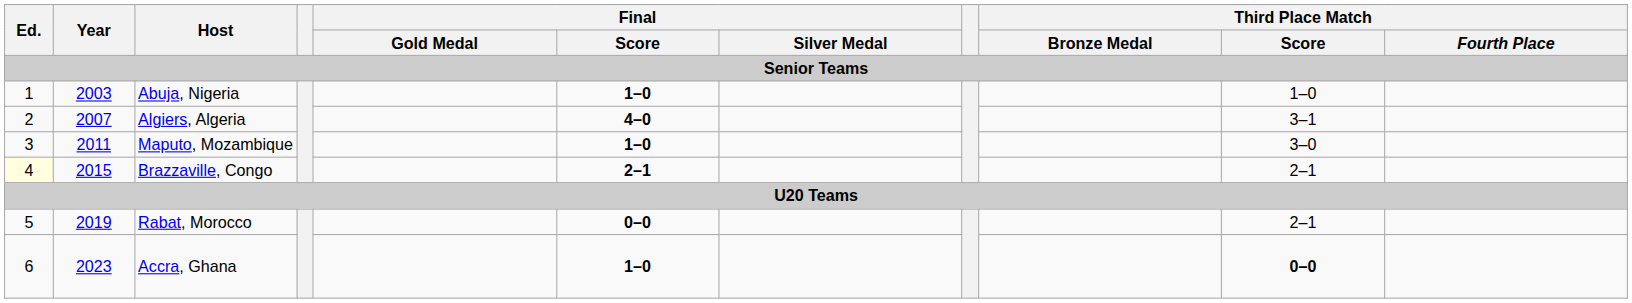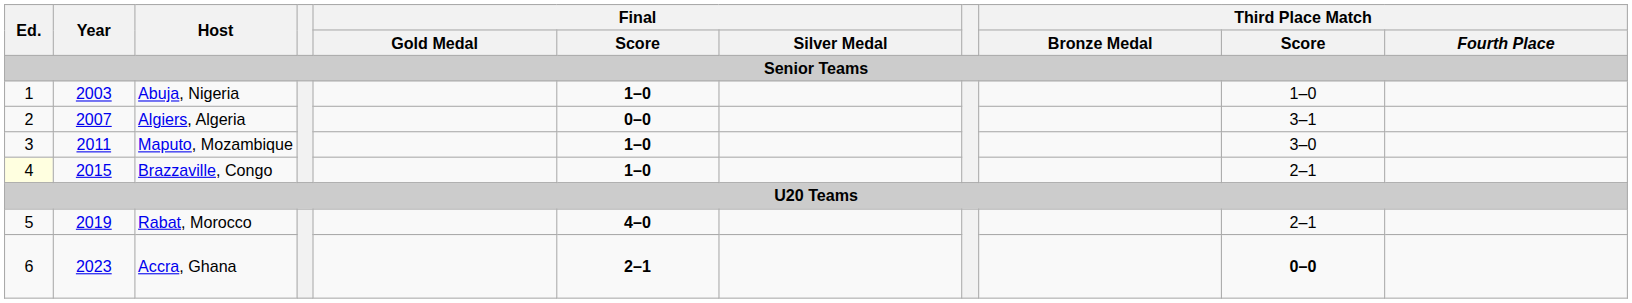 <table class="wikitable" style= "font-size:95%; width:%; text-align:center">
 <tr>
 <th rowspan=2>Ed.</th>
 <th rowspan=2 width=5%>Year</th>
 <th rowspan=2 width=10%>Host</th>
 <th width=1% rowspan=2 bgcolor=ffffff></th>
 <th colspan=3>Final</th>
 <th width=1% rowspan=2 bgcolor=ffffff></th>
 <th colspan=3>Third Place Match</th>
 </tr>
 <tr bgcolor=#EFEFEF>
 <th width=15%>Gold Medal</th>
 <th width=10%>Score</th>
 <th width=15%>Silver Medal</th>
 <th width=15%>Bronze Medal</th>
 <th width=10%>Score</th>
 <th width=15%><em>Fourth Place</em></th>
 </tr>
 <tr>
 <td colspan="11" bgcolor="#cccccc"align=center><strong>Senior Teams</strong></td>
 </tr>
 <tr>
 <td>1</td>
 <td><a href='#'>2003</a></td>
 <td align=left><a href='#'>Abuja</a>, Nigeria</td>
 <th width=1% rowspan=4 bgcolor=ffffff></th>
 <td><strong></strong></td>
 <td><strong>1–0</strong></td>
 <td></td>
 <th width=1% rowspan=4 bgcolor=ffffff></th>
 <td></td>
 <td>1–0</td>
 <td></td>
 </tr>
 <tr>
 <td>2</td>
 <td><a href='#'>2007</a></td>
 <td align=left><a href='#'>Algiers</a>, Algeria</td>
 <td><strong></strong></td>
-<td><strong>4–0</strong></td>
+<td><strong>0–0</strong> <br> <strong></strong></td>
 <td></td>
 <td></td>
 <td>3–1</td>
 <td></td>
 </tr>
 <tr>
 <td>3</td>
 <td><a href='#'>2011</a></td>
 <td align=left><a href='#'>Maputo</a>, Mozambique</td>
 <td><strong></strong></td>
 <td><strong>1–0</strong></td>
 <td></td>
 <td></td>
 <td>3–0</td>
 <td></td>
 </tr>
 <tr>
 <td style="background: lightyellow;">4</td>
 <td><a href='#'>2015</a></td>
 <td align=left><a href='#'>Brazzaville</a>, Congo</td>
 <td><strong></strong></td>
-<td><strong>2–1</strong></td>
+<td><strong>1–0</strong></td>
 <td></td>
 <td></td>
 <td>2–1</td>
 <td></td>
 </tr>
 <tr>
 <td colspan="11" bgcolor="#cccccc"align=center><strong>U20 Teams</strong></td>
 </tr>
 <tr>
 <td>5</td>
 <td><a href='#'>2019</a></td>
 <td align=left><a href='#'>Rabat</a>, Morocco</td>
 <th width=1% rowspan=2 bgcolor=ffffff></th>
 <td><strong></strong></td>
-<td><strong>0–0</strong> <br> <strong></strong></td>
+<td><strong>4–0</strong></td>
 <td></td>
 <th width=1% rowspan=2 bgcolor=ffffff></th>
 <td></td>
 <td>2–1</td>
 <td></td>
 </tr>
 <tr style="height: 4em;">
 <td>6</td>
 <td><a href='#'>2023</a></td>
 <td align=left><a href='#'>Accra</a>, Ghana</td>
 <td><strong></strong></td>
-<td><strong>1–0</strong></td>
+<td><strong>2–1</strong></td>
 <td></td>
 <td></td>
 <td><strong>0–0</strong> <br> <strong></strong></td>
 <td></td>
 </tr>
 </table>
